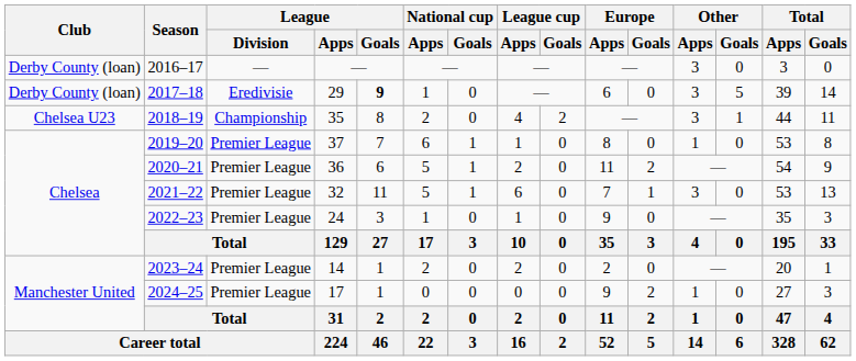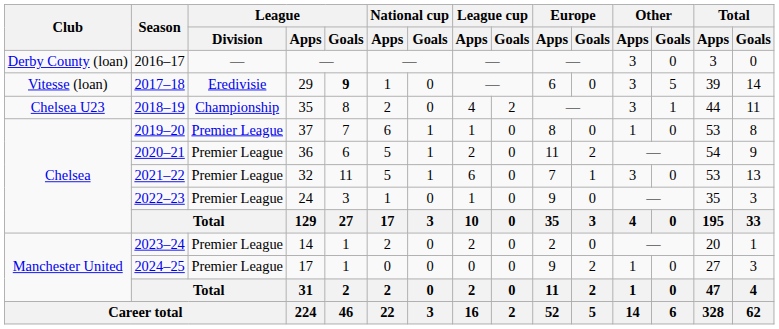 <table class="wikitable" style="text-align: center;">
 <tr>
 <th rowspan="2">Club</th>
 <th rowspan="2">Season</th>
 <th colspan="3">League</th>
 <th colspan="2">National cup</th>
 <th colspan="2">League cup</th>
 <th colspan="2">Europe</th>
 <th colspan="2">Other</th>
 <th colspan="2">Total</th>
 </tr>
 <tr>
 <th>Division</th>
 <th>Apps</th>
 <th>Goals</th>
 <th>Apps</th>
 <th>Goals</th>
 <th>Apps</th>
 <th>Goals</th>
 <th>Apps</th>
 <th>Goals</th>
 <th>Apps</th>
 <th>Goals</th>
 <th>Apps</th>
 <th>Goals</th>
 </tr>
 <tr>
 <td><a href='#'>Derby County</a> (loan)</td>
 <td>2016–17</td>
 <td>—</td>
 <td colspan="2">—</td>
 <td colspan="2">—</td>
 <td colspan="2">—</td>
 <td colspan="2">—</td>
 <td>3</td>
 <td>0</td>
 <td>3</td>
 <td>0</td>
 </tr>
 <tr>
-<td><a href='#'>Derby County</a> (loan)</td>
+<td><a href='#'>Vitesse</a> (loan)</td>
 <td><a href='#'>2017–18</a></td>
 <td><a href='#'>Eredivisie</a></td>
 <td>29</td>
 <td><strong>9</strong></td>
 <td>1</td>
 <td>0</td>
 <td colspan="2">—</td>
 <td>6</td>
 <td>0</td>
 <td>3</td>
 <td>5</td>
 <td>39</td>
 <td>14</td>
 </tr>
 <tr>
 <td><a href='#'>Chelsea U23</a></td>
 <td><a href='#'>2018–19</a></td>
 <td><a href='#'>Championship</a></td>
 <td>35</td>
 <td>8</td>
 <td>2</td>
 <td>0</td>
 <td>4</td>
 <td>2</td>
 <td colspan="2">—</td>
 <td>3</td>
 <td>1</td>
 <td>44</td>
 <td>11</td>
 </tr>
 <tr>
 <td rowspan="5"><a href='#'>Chelsea</a></td>
 <td><a href='#'>2019–20</a></td>
 <td><a href='#'>Premier League</a></td>
 <td>37</td>
 <td>7</td>
 <td>6</td>
 <td>1</td>
 <td>1</td>
 <td>0</td>
 <td>8</td>
 <td>0</td>
 <td>1</td>
 <td>0</td>
 <td>53</td>
 <td>8</td>
 </tr>
 <tr>
 <td><a href='#'>2020–21</a></td>
 <td>Premier League</td>
 <td>36</td>
 <td>6</td>
 <td>5</td>
 <td>1</td>
 <td>2</td>
 <td>0</td>
 <td>11</td>
 <td>2</td>
 <td colspan="2">—</td>
 <td>54</td>
 <td>9</td>
 </tr>
 <tr>
 <td><a href='#'>2021–22</a></td>
 <td>Premier League</td>
 <td>32</td>
 <td>11</td>
 <td>5</td>
 <td>1</td>
 <td>6</td>
 <td>0</td>
 <td>7</td>
 <td>1</td>
 <td>3</td>
 <td>0</td>
 <td>53</td>
 <td>13</td>
 </tr>
 <tr>
 <td><a href='#'>2022–23</a></td>
 <td>Premier League</td>
 <td>24</td>
 <td>3</td>
 <td>1</td>
 <td>0</td>
 <td>1</td>
 <td>0</td>
 <td>9</td>
 <td>0</td>
 <td colspan="2">—</td>
 <td>35</td>
 <td>3</td>
 </tr>
 <tr>
 <th colspan="2">Total</th>
 <th>129</th>
 <th>27</th>
 <th>17</th>
 <th>3</th>
 <th>10</th>
 <th>0</th>
 <th>35</th>
 <th>3</th>
 <th>4</th>
 <th>0</th>
 <th>195</th>
 <th>33</th>
 </tr>
 <tr>
 <td rowspan="3"><a href='#'>Manchester United</a></td>
 <td><a href='#'>2023–24</a></td>
 <td>Premier League</td>
 <td>14</td>
 <td>1</td>
 <td>2</td>
 <td>0</td>
 <td>2</td>
 <td>0</td>
 <td>2</td>
 <td>0</td>
 <td colspan="2">—</td>
 <td>20</td>
 <td>1</td>
 </tr>
 <tr>
 <td><a href='#'>2024–25</a></td>
 <td>Premier League</td>
 <td>17</td>
 <td>1</td>
 <td>0</td>
 <td>0</td>
 <td>0</td>
 <td>0</td>
 <td>9</td>
 <td>2</td>
 <td>1</td>
 <td>0</td>
 <td>27</td>
 <td>3</td>
 </tr>
 <tr>
 <th colspan="2">Total</th>
 <th>31</th>
 <th>2</th>
 <th>2</th>
 <th>0</th>
 <th>2</th>
 <th>0</th>
 <th>11</th>
 <th>2</th>
 <th>1</th>
 <th>0</th>
 <th>47</th>
 <th>4</th>
 </tr>
 <tr>
 <th colspan="3">Career total</th>
 <th>224</th>
 <th>46</th>
 <th>22</th>
 <th>3</th>
 <th>16</th>
 <th>2</th>
 <th>52</th>
 <th>5</th>
 <th>14</th>
 <th>6</th>
 <th>328</th>
 <th>62</th>
 </tr>
 </table>
